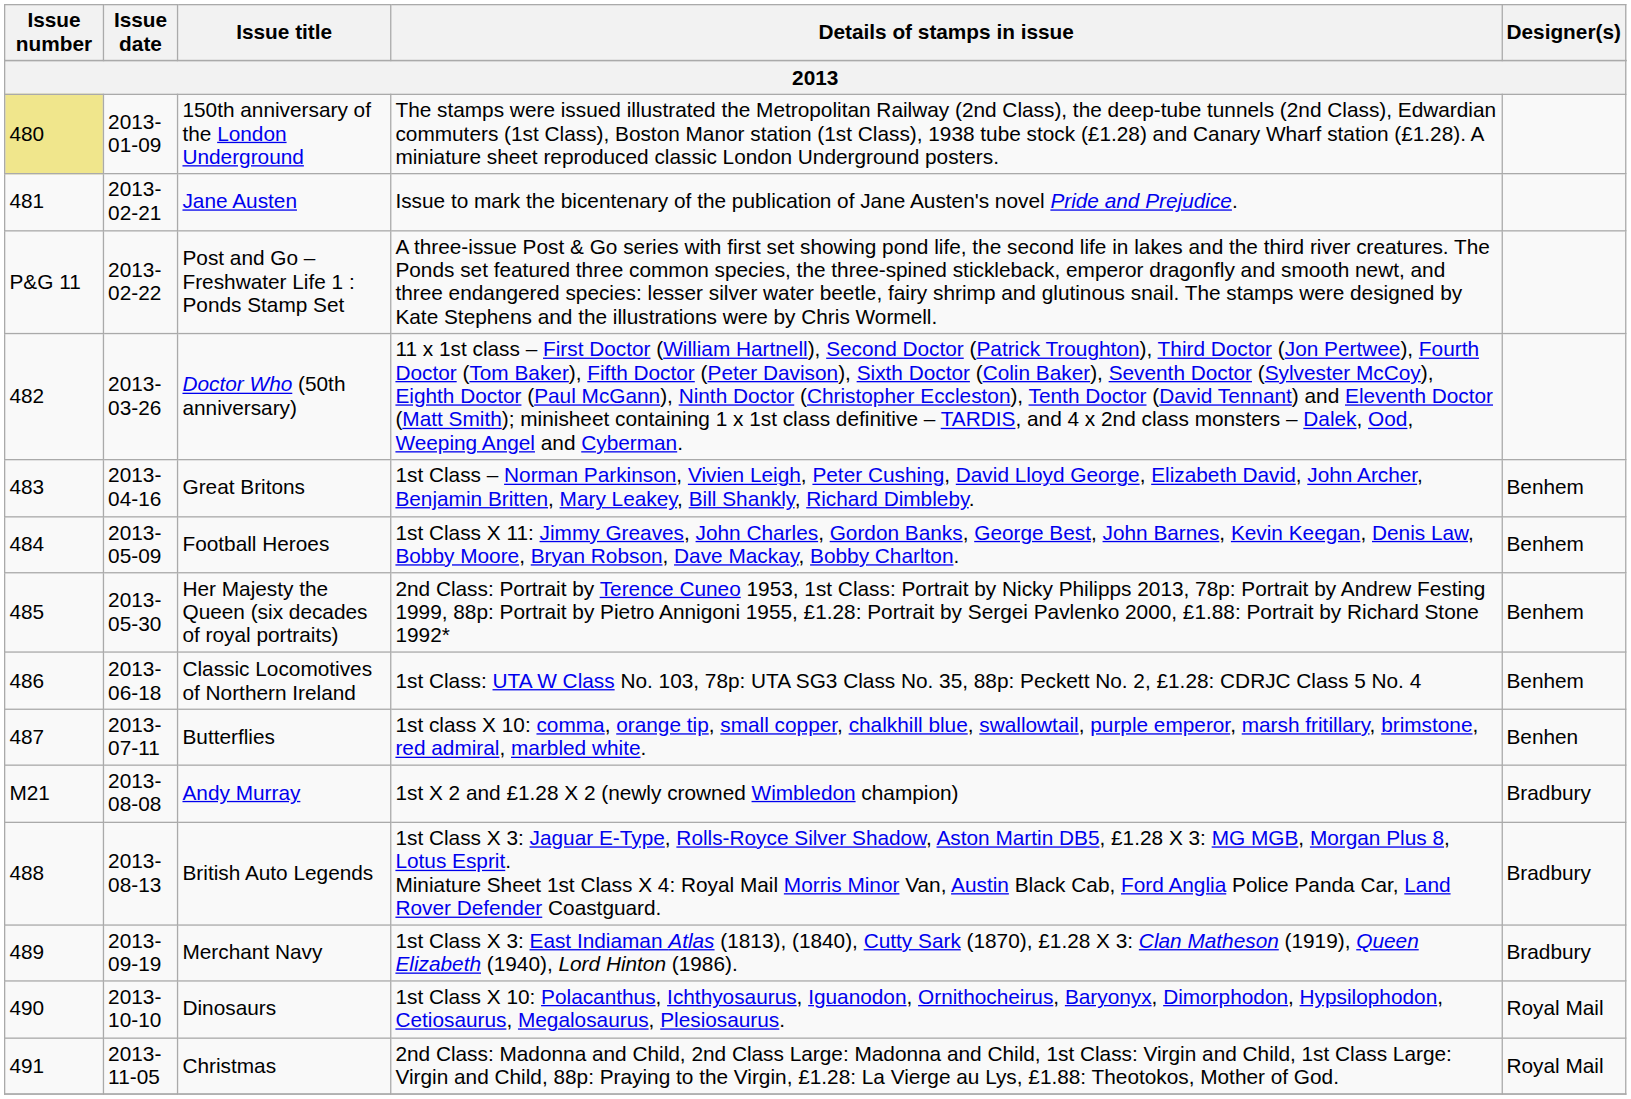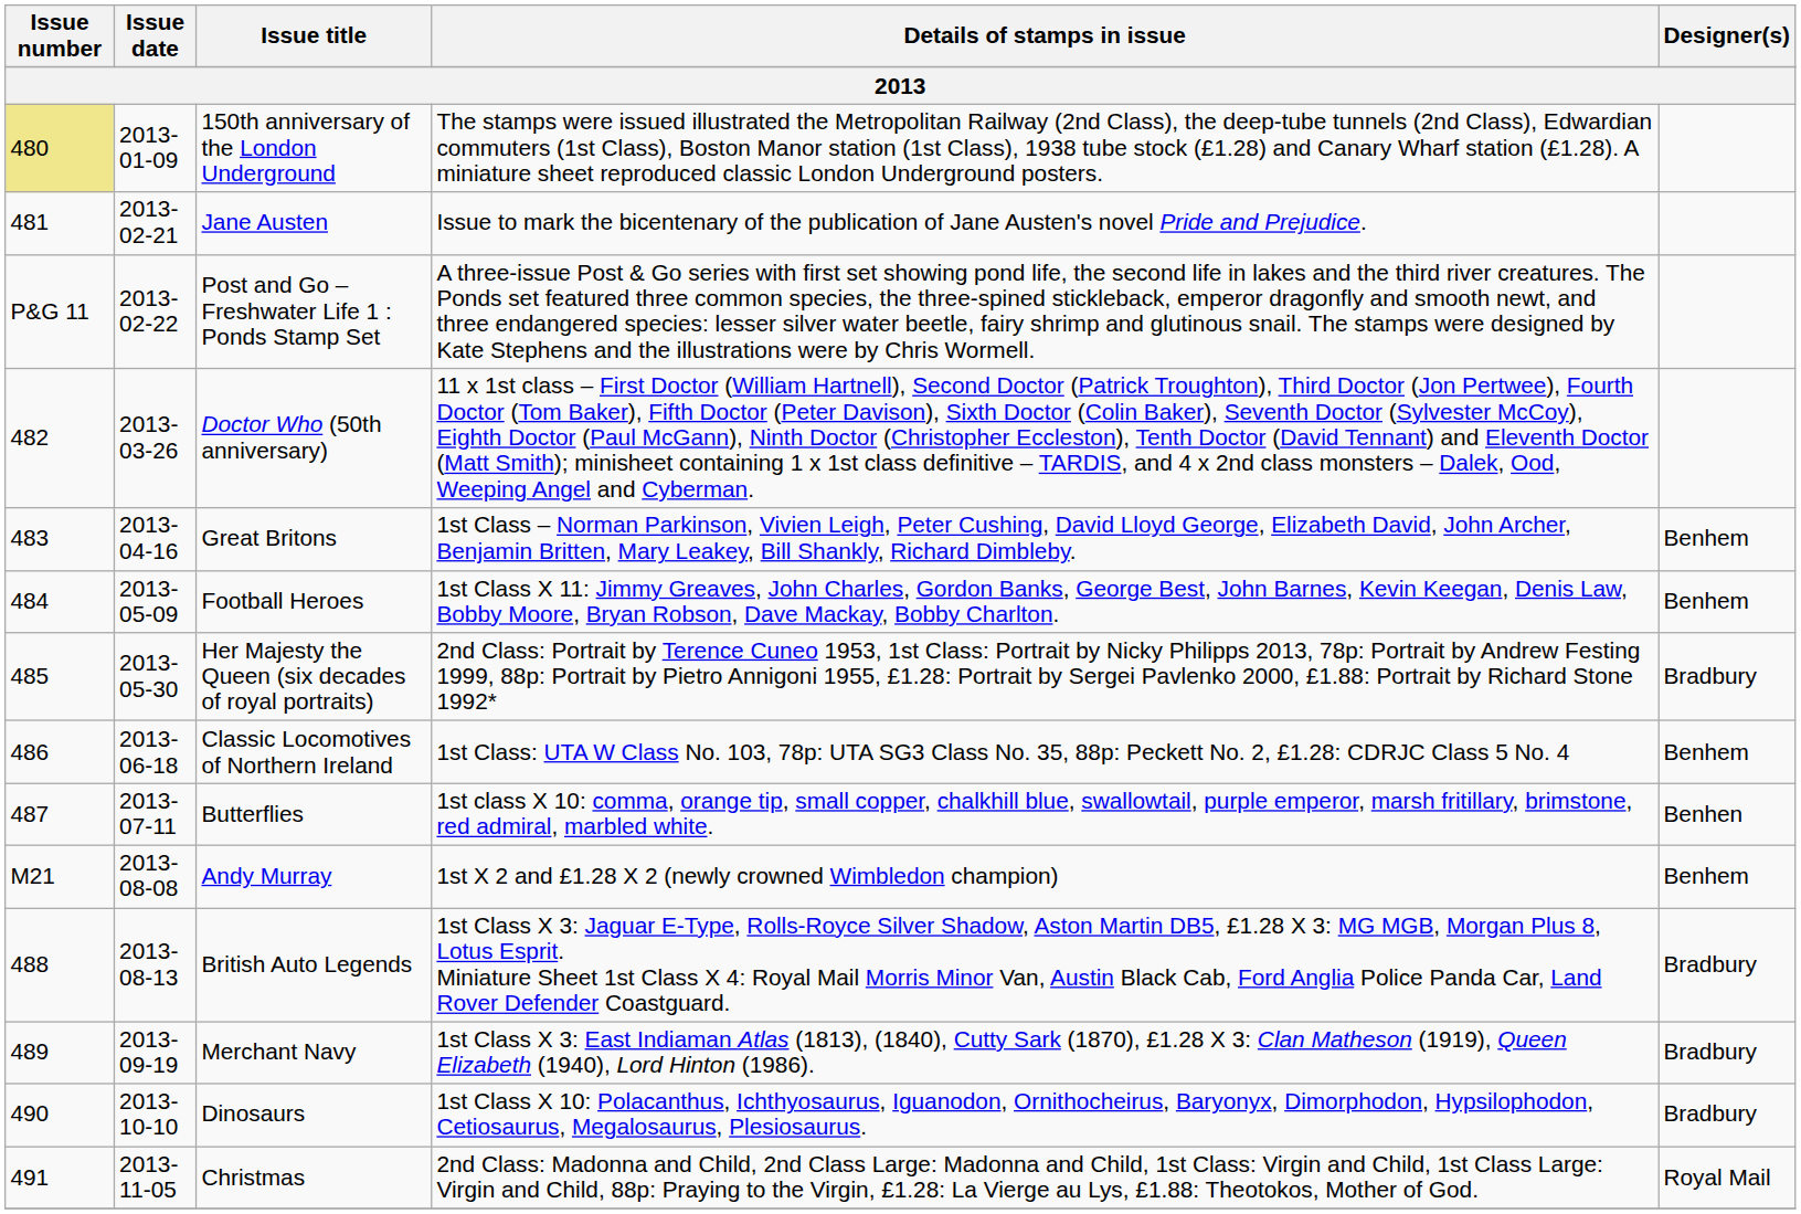 <table class="wikitable">
 <tr>
 <th>Issue number</th>
 <th>Issue date</th>
 <th>Issue title</th>
 <th>Details of stamps in issue</th>
 <th>Designer(s)</th>
 </tr>
 <tr>
 </tr>
 <tr>
 </tr>
 <tr>
 <th colspan=5>2013</th>
 </tr>
 <tr>
 <td style="background: khaki;">480</td>
 <td>2013-01-09</td>
 <td>150th anniversary of the <a href='#'>London Underground</a></td>
 <td>The stamps were issued illustrated the Metropolitan Railway (2nd Class), the deep-tube tunnels (2nd Class), Edwardian commuters (1st Class), Boston Manor station (1st Class), 1938 tube stock (£1.28) and Canary Wharf station (£1.28). A miniature sheet reproduced classic London Underground posters.</td>
 <td></td>
 </tr>
 <tr>
 <td>481</td>
 <td>2013-02-21</td>
 <td><a href='#'>Jane Austen</a></td>
 <td>Issue to mark the bicentenary of the publication of Jane Austen's novel <em><a href='#'>Pride and Prejudice</a></em>.</td>
 <td></td>
 </tr>
 <tr>
 <td>P&G 11</td>
 <td>2013-02-22</td>
 <td>Post and Go – Freshwater Life 1 : Ponds Stamp Set</td>
 <td>A three-issue Post & Go series with first set showing pond life, the second life in lakes and the third river creatures. The Ponds set featured three common species, the three-spined stickleback, emperor dragonfly and smooth newt, and three endangered species: lesser silver water beetle, fairy shrimp and glutinous snail. The stamps were designed by Kate Stephens and the illustrations were by Chris Wormell.</td>
 <td></td>
 </tr>
 <tr>
 <td>482</td>
 <td>2013-03-26</td>
 <td><em><a href='#'>Doctor Who</a></em> (50th anniversary)</td>
 <td>11 x 1st class – <a href='#'>First Doctor</a> (<a href='#'>William Hartnell</a>), <a href='#'>Second Doctor</a> (<a href='#'>Patrick Troughton</a>), <a href='#'>Third Doctor</a> (<a href='#'>Jon Pertwee</a>), <a href='#'>Fourth Doctor</a> (<a href='#'>Tom Baker</a>), <a href='#'>Fifth Doctor</a> (<a href='#'>Peter Davison</a>), <a href='#'>Sixth Doctor</a> (<a href='#'>Colin Baker</a>), <a href='#'>Seventh Doctor</a> (<a href='#'>Sylvester McCoy</a>), <a href='#'>Eighth Doctor</a> (<a href='#'>Paul McGann</a>), <a href='#'>Ninth Doctor</a> (<a href='#'>Christopher Eccleston</a>), <a href='#'>Tenth Doctor</a> (<a href='#'>David Tennant</a>) and <a href='#'>Eleventh Doctor</a> (<a href='#'>Matt Smith</a>); minisheet containing 1 x 1st class definitive – <a href='#'>TARDIS</a>, and 4 x 2nd class monsters – <a href='#'>Dalek</a>, <a href='#'>Ood</a>, <a href='#'>Weeping Angel</a> and <a href='#'>Cyberman</a>.</td>
 <td></td>
 </tr>
 <tr>
 <td>483</td>
 <td>2013-04-16</td>
 <td>Great Britons</td>
 <td>1st Class – <a href='#'>Norman Parkinson</a>, <a href='#'>Vivien Leigh</a>, <a href='#'>Peter Cushing</a>, <a href='#'>David Lloyd George</a>, <a href='#'>Elizabeth David</a>, <a href='#'>John Archer</a>, <a href='#'>Benjamin Britten</a>, <a href='#'>Mary Leakey</a>, <a href='#'>Bill Shankly</a>, <a href='#'>Richard Dimbleby</a>.</td>
 <td>Benhem</td>
 </tr>
 <tr>
 <td>484</td>
 <td>2013-05-09</td>
 <td>Football Heroes</td>
 <td>1st Class X 11: <a href='#'>Jimmy Greaves</a>, <a href='#'>John Charles</a>, <a href='#'>Gordon Banks</a>, <a href='#'>George Best</a>, <a href='#'>John Barnes</a>, <a href='#'>Kevin Keegan</a>, <a href='#'>Denis Law</a>, <a href='#'>Bobby Moore</a>, <a href='#'>Bryan Robson</a>, <a href='#'>Dave Mackay</a>, <a href='#'>Bobby Charlton</a>.</td>
 <td>Benhem</td>
 </tr>
 <tr>
 <td>485</td>
 <td>2013-05-30</td>
 <td>Her Majesty the Queen  (six decades of royal portraits)</td>
 <td>2nd Class: Portrait by <a href='#'>Terence Cuneo</a> 1953, 1st Class: Portrait by Nicky Philipps 2013, 78p: Portrait by Andrew Festing 1999, 88p: Portrait by Pietro Annigoni 1955, £1.28: Portrait by Sergei Pavlenko 2000, £1.88: Portrait by Richard Stone 1992*</td>
-<td>Benhem</td>
+<td>Bradbury</td>
 </tr>
 <tr>
 <td>486</td>
 <td>2013-06-18</td>
 <td>Classic Locomotives of Northern Ireland</td>
 <td>1st Class: <a href='#'>UTA W Class</a> No. 103, 78p: UTA SG3 Class No. 35, 88p: Peckett No. 2, £1.28: CDRJC Class 5 No. 4</td>
 <td>Benhem</td>
 </tr>
 <tr>
 <td>487</td>
 <td>2013-07-11</td>
 <td>Butterflies</td>
 <td>1st class X 10: <a href='#'>comma</a>, <a href='#'>orange tip</a>, <a href='#'>small copper</a>, <a href='#'>chalkhill blue</a>, <a href='#'>swallowtail</a>, <a href='#'>purple emperor</a>, <a href='#'>marsh fritillary</a>, <a href='#'>brimstone</a>, <a href='#'>red admiral</a>, <a href='#'>marbled white</a>.</td>
 <td>Benhen</td>
 </tr>
 <tr>
 <td>M21</td>
 <td>2013-08-08</td>
 <td><a href='#'>Andy Murray</a></td>
 <td>1st X 2 and £1.28 X 2 (newly crowned <a href='#'>Wimbledon</a> champion)</td>
-<td>Bradbury</td>
+<td>Benhem</td>
 </tr>
 <tr>
 <td>488</td>
 <td>2013-08-13</td>
 <td>British Auto Legends</td>
 <td>1st Class X 3: <a href='#'>Jaguar E-Type</a>, <a href='#'>Rolls-Royce Silver Shadow</a>, <a href='#'>Aston Martin DB5</a>, £1.28 X 3: <a href='#'>MG MGB</a>, <a href='#'>Morgan Plus 8</a>, <a href='#'>Lotus Esprit</a>.<br>Miniature Sheet 1st Class X 4: Royal Mail <a href='#'>Morris Minor</a> Van, <a href='#'>Austin</a> Black Cab, <a href='#'>Ford Anglia</a> Police Panda Car, <a href='#'>Land Rover Defender</a> Coastguard.</td>
 <td>Bradbury</td>
 </tr>
 <tr>
 <td>489</td>
 <td>2013-09-19</td>
 <td>Merchant Navy</td>
 <td>1st Class X 3: <a href='#'>East Indiaman <em>Atlas</em></a> (1813),  (1840), <a href='#'>Cutty Sark</a> (1870), £1.28 X 3: <a href='#'><em>Clan Matheson</em></a> (1919), <a href='#'><em>Queen Elizabeth</em></a> (1940), <em>Lord Hinton</em> (1986).</td>
 <td>Bradbury</td>
 </tr>
 <tr>
 <td>490</td>
 <td>2013-10-10</td>
 <td>Dinosaurs</td>
 <td>1st Class X 10: <a href='#'>Polacanthus</a>, <a href='#'>Ichthyosaurus</a>, <a href='#'>Iguanodon</a>, <a href='#'>Ornithocheirus</a>, <a href='#'>Baryonyx</a>, <a href='#'>Dimorphodon</a>, <a href='#'>Hypsilophodon</a>, <a href='#'>Cetiosaurus</a>, <a href='#'>Megalosaurus</a>, <a href='#'>Plesiosaurus</a>.</td>
-<td>Royal Mail</td>
+<td>Bradbury</td>
 </tr>
 <tr>
 <td>491</td>
 <td>2013-11-05</td>
 <td>Christmas</td>
 <td>2nd Class: Madonna and Child, 2nd Class Large: Madonna and Child, 1st Class: Virgin and Child, 1st Class Large: Virgin and Child, 88p: Praying to the Virgin, £1.28: La Vierge au Lys, £1.88: Theotokos, Mother of God.</td>
 <td>Royal Mail</td>
 </tr>
 <tr>
 </tr>
 </table>
